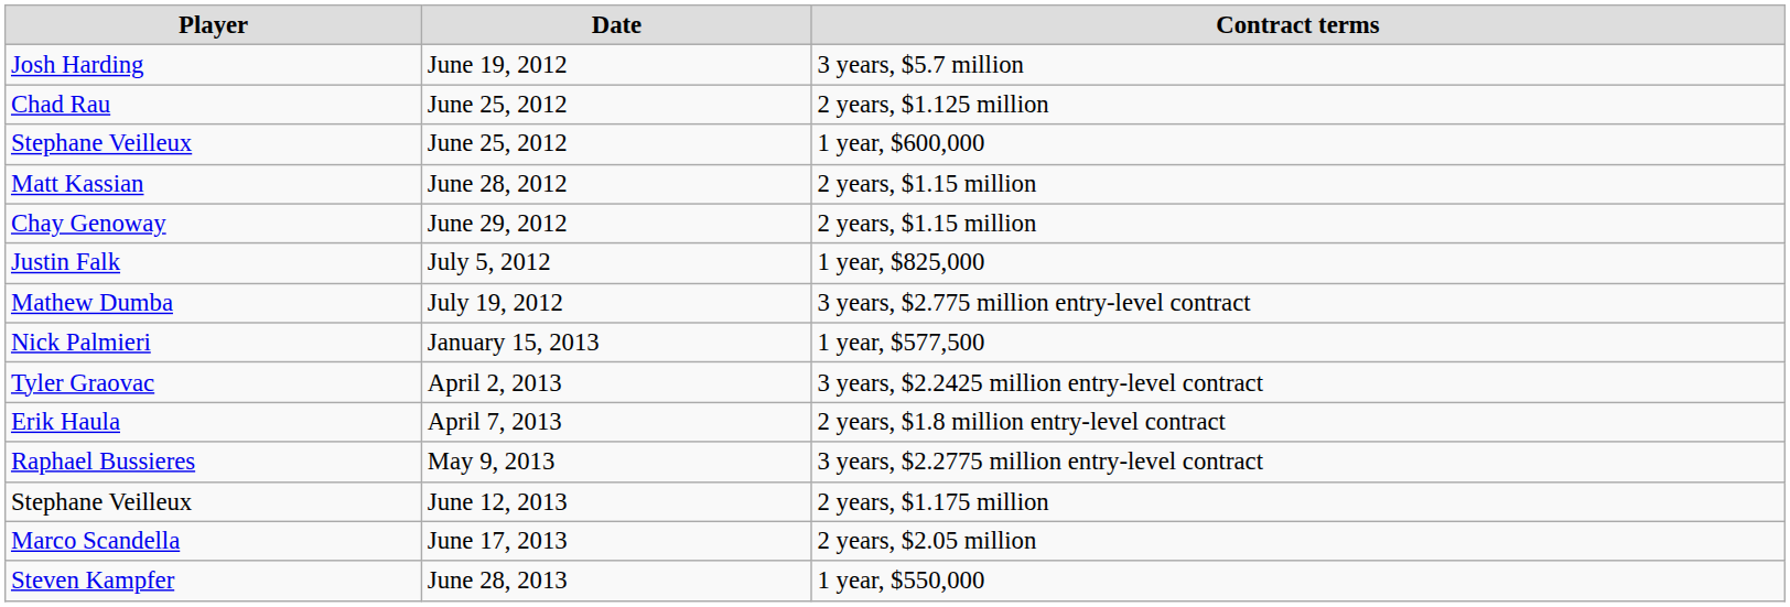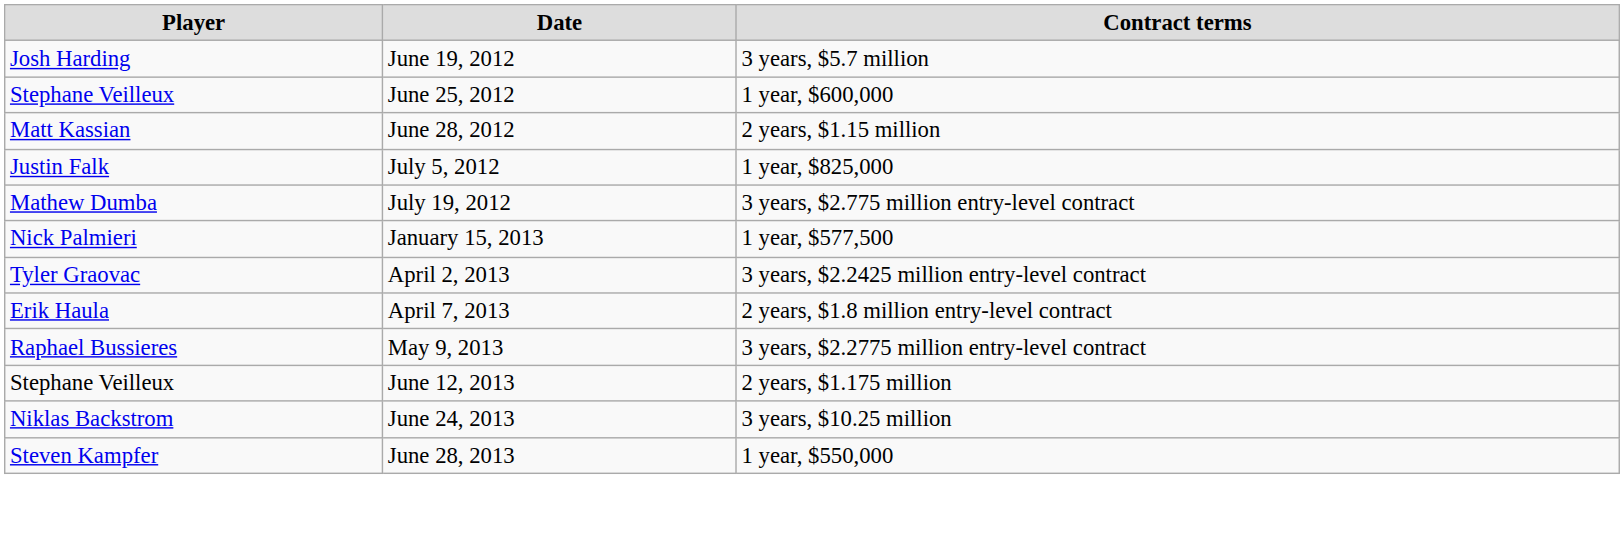 <table class="wikitable" width=90%>
 <tr align="center" bgcolor="#dddddd">
 <td><strong>Player</strong></td>
 <td><strong>Date</strong></td>
 <td><strong>Contract terms</strong></td>
 </tr>
 <tr>
 <td><a href='#'>Josh Harding</a></td>
 <td>June 19, 2012</td>
 <td>3 years, $5.7 million</td>
 </tr>
 <tr>
-<td><a href='#'>Chad Rau</a></td>
-<td>June 25, 2012</td>
-<td>2 years, $1.125 million</td>
-</tr>
-<tr>
 <td><a href='#'>Stephane Veilleux</a></td>
 <td>June 25, 2012</td>
 <td>1 year, $600,000</td>
 </tr>
 <tr>
 <td><a href='#'>Matt Kassian</a></td>
 <td>June 28, 2012</td>
-<td>2 years, $1.15 million</td>
-</tr>
-<tr>
-<td><a href='#'>Chay Genoway</a></td>
-<td>June 29, 2012</td>
 <td>2 years, $1.15 million</td>
 </tr>
 <tr>
 <td><a href='#'>Justin Falk</a></td>
 <td>July 5, 2012</td>
 <td>1 year, $825,000</td>
 </tr>
 <tr>
 <td><a href='#'>Mathew Dumba</a></td>
 <td>July 19, 2012</td>
 <td>3 years, $2.775 million entry-level contract</td>
 </tr>
 <tr>
 <td><a href='#'>Nick Palmieri</a></td>
 <td>January 15, 2013</td>
 <td>1 year, $577,500</td>
 </tr>
 <tr>
 <td><a href='#'>Tyler Graovac</a></td>
 <td>April 2, 2013</td>
 <td>3 years, $2.2425 million entry-level contract</td>
 </tr>
 <tr>
 <td><a href='#'>Erik Haula</a></td>
 <td>April 7, 2013</td>
 <td>2 years, $1.8 million entry-level contract</td>
 </tr>
 <tr>
 <td><a href='#'>Raphael Bussieres</a></td>
 <td>May 9, 2013</td>
 <td>3 years, $2.2775 million entry-level contract</td>
 </tr>
 <tr>
 <td>Stephane Veilleux</td>
 <td>June 12, 2013</td>
 <td>2 years, $1.175 million</td>
 </tr>
 <tr>
-<td><a href='#'>Marco Scandella</a></td>
-<td>June 17, 2013</td>
-<td>2 years, $2.05 million</td>
+<td><a href='#'>Niklas Backstrom</a></td>
+<td>June 24, 2013</td>
+<td>3 years, $10.25 million</td>
 </tr>
 <tr>
 <td><a href='#'>Steven Kampfer</a></td>
 <td>June 28, 2013</td>
 <td>1 year, $550,000</td>
 </tr>
 </table>
